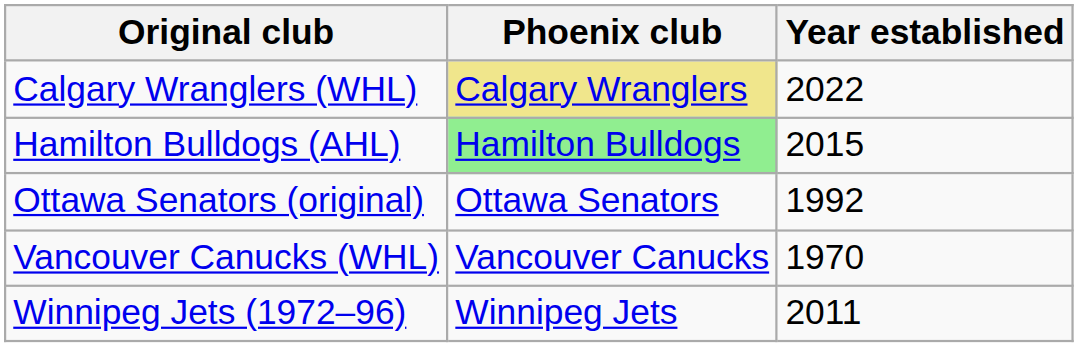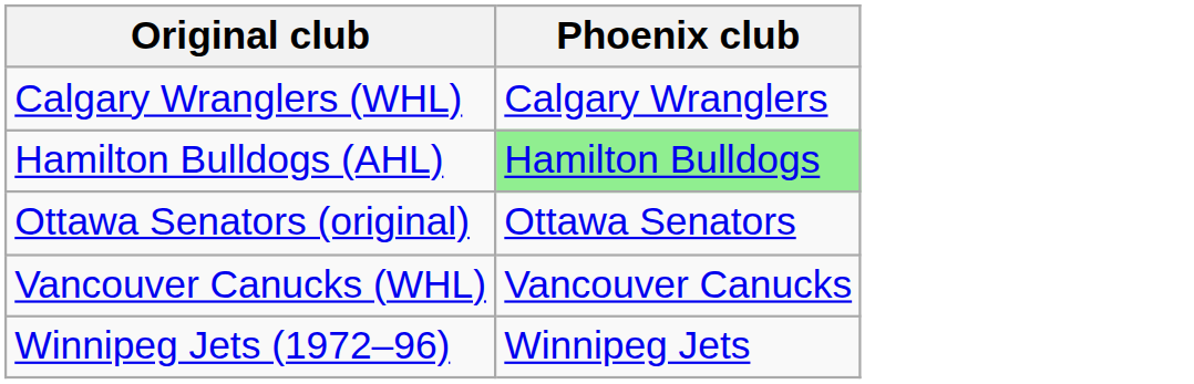 <table class="wikitable">
 <tr>
 <th>Original club</th>
 <th>Phoenix club</th>
-<th>Year established</th>
 </tr>
 <tr>
 <td><a href='#'>Calgary Wranglers (WHL)</a></td>
-<td style="background: khaki;"><a href='#'>Calgary Wranglers</a></td>
-<td>2022</td>
+<td><a href='#'>Calgary Wranglers</a></td>
 </tr>
 <tr>
 <td><a href='#'>Hamilton Bulldogs (AHL)</a></td>
 <td style="background: lightgreen;"><a href='#'>Hamilton Bulldogs</a></td>
-<td>2015</td>
 </tr>
 <tr>
 <td><a href='#'>Ottawa Senators (original)</a></td>
 <td><a href='#'>Ottawa Senators</a></td>
-<td>1992</td>
 </tr>
 <tr>
 <td><a href='#'>Vancouver Canucks (WHL)</a></td>
 <td><a href='#'>Vancouver Canucks</a></td>
-<td>1970</td>
 </tr>
 <tr>
 <td><a href='#'>Winnipeg Jets (1972–96)</a></td>
 <td><a href='#'>Winnipeg Jets</a></td>
-<td>2011</td>
 </tr>
 </table>
